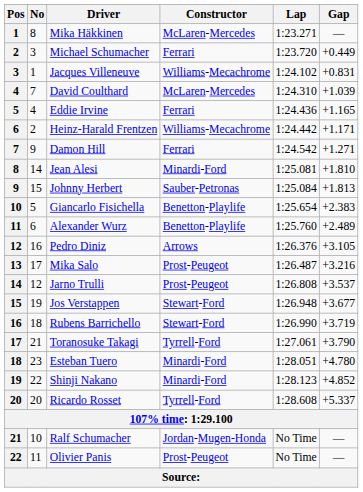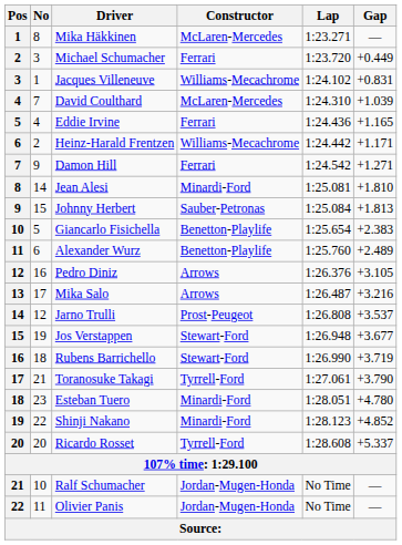 <table class="wikitable sortable" style="font-size: 95%;">
 <tr>
 <th>Pos</th>
 <th>No</th>
 <th>Driver</th>
 <th>Constructor</th>
 <th>Lap</th>
 <th>Gap</th>
 </tr>
 <tr>
 <th>1</th>
 <td>8</td>
 <td> <a href='#'>Mika Häkkinen</a></td>
 <td><a href='#'>McLaren</a>-<a href='#'>Mercedes</a></td>
 <td>1:23.271</td>
 <td align="center">—</td>
 </tr>
 <tr>
 <th>2</th>
 <td>3</td>
 <td> <a href='#'>Michael Schumacher</a></td>
 <td><a href='#'>Ferrari</a></td>
 <td>1:23.720</td>
 <td>+0.449</td>
 </tr>
 <tr>
 <th>3</th>
 <td>1</td>
 <td> <a href='#'>Jacques Villeneuve</a></td>
 <td><a href='#'>Williams</a>-<a href='#'>Mecachrome</a></td>
 <td>1:24.102</td>
 <td>+0.831</td>
 </tr>
 <tr>
 <th>4</th>
 <td>7</td>
 <td> <a href='#'>David Coulthard</a></td>
 <td><a href='#'>McLaren</a>-<a href='#'>Mercedes</a></td>
 <td>1:24.310</td>
 <td>+1.039</td>
 </tr>
 <tr>
 <th>5</th>
 <td>4</td>
 <td> <a href='#'>Eddie Irvine</a></td>
 <td><a href='#'>Ferrari</a></td>
 <td>1:24.436</td>
 <td>+1.165</td>
 </tr>
 <tr>
 <th>6</th>
 <td>2</td>
 <td> <a href='#'>Heinz-Harald Frentzen</a></td>
 <td><a href='#'>Williams</a>-<a href='#'>Mecachrome</a></td>
 <td>1:24.442</td>
 <td>+1.171</td>
 </tr>
 <tr>
 <th>7</th>
 <td>9</td>
 <td> <a href='#'>Damon Hill</a></td>
 <td><a href='#'>Ferrari</a></td>
 <td>1:24.542</td>
 <td>+1.271</td>
 </tr>
 <tr>
 <th>8</th>
 <td>14</td>
 <td> <a href='#'>Jean Alesi</a></td>
 <td><a href='#'>Minardi</a>-<a href='#'>Ford</a></td>
 <td>1:25.081</td>
 <td>+1.810</td>
 </tr>
 <tr>
 <th>9</th>
 <td>15</td>
 <td> <a href='#'>Johnny Herbert</a></td>
 <td><a href='#'>Sauber</a>-<a href='#'>Petronas</a></td>
 <td>1:25.084</td>
 <td>+1.813</td>
 </tr>
 <tr>
 <th>10</th>
 <td>5</td>
 <td> <a href='#'>Giancarlo Fisichella</a></td>
 <td><a href='#'>Benetton</a>-<a href='#'>Playlife</a></td>
 <td>1:25.654</td>
 <td>+2.383</td>
 </tr>
 <tr>
 <th>11</th>
 <td>6</td>
 <td> <a href='#'>Alexander Wurz</a></td>
 <td><a href='#'>Benetton</a>-<a href='#'>Playlife</a></td>
 <td>1:25.760</td>
 <td>+2.489</td>
 </tr>
 <tr>
 <th>12</th>
 <td>16</td>
 <td> <a href='#'>Pedro Diniz</a></td>
 <td><a href='#'>Arrows</a></td>
 <td>1:26.376</td>
 <td>+3.105</td>
 </tr>
 <tr>
 <th>13</th>
 <td>17</td>
 <td> <a href='#'>Mika Salo</a></td>
-<td><a href='#'>Prost</a>-<a href='#'>Peugeot</a></td>
+<td><a href='#'>Arrows</a></td>
 <td>1:26.487</td>
 <td>+3.216</td>
 </tr>
 <tr>
 <th>14</th>
 <td>12</td>
 <td> <a href='#'>Jarno Trulli</a></td>
 <td><a href='#'>Prost</a>-<a href='#'>Peugeot</a></td>
 <td>1:26.808</td>
 <td>+3.537</td>
 </tr>
 <tr>
 <th>15</th>
 <td>19</td>
 <td> <a href='#'>Jos Verstappen</a></td>
 <td><a href='#'>Stewart</a>-<a href='#'>Ford</a></td>
 <td>1:26.948</td>
 <td>+3.677</td>
 </tr>
 <tr>
 <th>16</th>
 <td>18</td>
 <td> <a href='#'>Rubens Barrichello</a></td>
 <td><a href='#'>Stewart</a>-<a href='#'>Ford</a></td>
 <td>1:26.990</td>
 <td>+3.719</td>
 </tr>
 <tr>
 <th>17</th>
 <td>21</td>
 <td> <a href='#'>Toranosuke Takagi</a></td>
 <td><a href='#'>Tyrrell</a>-<a href='#'>Ford</a></td>
 <td>1:27.061</td>
 <td>+3.790</td>
 </tr>
 <tr>
 <th>18</th>
 <td>23</td>
 <td> <a href='#'>Esteban Tuero</a></td>
 <td><a href='#'>Minardi</a>-<a href='#'>Ford</a></td>
 <td>1:28.051</td>
 <td>+4.780</td>
 </tr>
 <tr>
 <th>19</th>
 <td>22</td>
 <td> <a href='#'>Shinji Nakano</a></td>
 <td><a href='#'>Minardi</a>-<a href='#'>Ford</a></td>
 <td>1:28.123</td>
 <td>+4.852</td>
 </tr>
 <tr>
 <th>20</th>
 <td>20</td>
 <td> <a href='#'>Ricardo Rosset</a></td>
 <td><a href='#'>Tyrrell</a>-<a href='#'>Ford</a></td>
 <td>1:28.608</td>
 <td>+5.337</td>
 </tr>
 <tr>
 <th colspan="6"><a href='#'>107% time</a>: 1:29.100</th>
 </tr>
 <tr>
 <th>21</th>
 <td>10</td>
 <td> <a href='#'>Ralf Schumacher</a></td>
 <td><a href='#'>Jordan</a>-<a href='#'>Mugen-Honda</a></td>
 <td>No Time</td>
 <td align="center">—</td>
 </tr>
 <tr>
 <th>22</th>
 <td>11</td>
 <td> <a href='#'>Olivier Panis</a></td>
-<td><a href='#'>Prost</a>-<a href='#'>Peugeot</a></td>
+<td><a href='#'>Jordan</a>-<a href='#'>Mugen-Honda</a></td>
 <td>No Time</td>
 <td align="center">—</td>
 </tr>
 <tr>
 <th colspan="6">Source:</th>
 </tr>
 </table>
